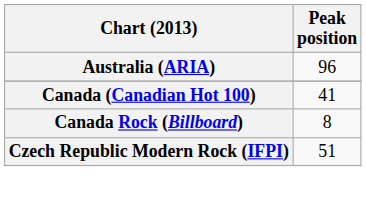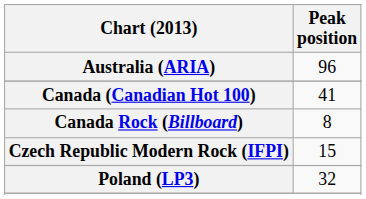 <table class="wikitable sortable plainrowheaders" style="text-align:center">
 <tr>
 <th>Chart (2013)</th>
 <th>Peak<br>position</th>
 </tr>
 <tr>
 <th scope="row">Australia (<a href='#'>ARIA</a>)</th>
 <td align="center">96</td>
 </tr>
 <tr>
 </tr>
 <tr>
 </tr>
 <tr>
 <th scope="row">Canada (<a href='#'>Canadian Hot 100</a>)</th>
 <td align="center">41</td>
 </tr>
 <tr>
 <th scope="row">Canada <a href='#'>Rock</a> (<em><a href='#'>Billboard</a></em>)</th>
 <td align="center">8</td>
 </tr>
 <tr>
 <th scope="row">Czech Republic Modern Rock (<a href='#'>IFPI</a>)</th>
-<td>51</td>
+<td>15</td>
 </tr>
 <tr>
 </tr>
 <tr>
+</tr>
+<tr>
+<th scope="row">Poland (<a href='#'>LP3</a>)</th>
+<td style="text-align:center;">32</td>
 </tr>
 <tr>
 </tr>
 <tr>
 </tr>
 <tr>
 </tr>
 <tr>
 </tr>
 <tr>
 </tr>
 <tr>
 </tr>
 <tr>
 </tr>
 <tr>
 </tr>
 <tr>
 </tr>
 </table>
